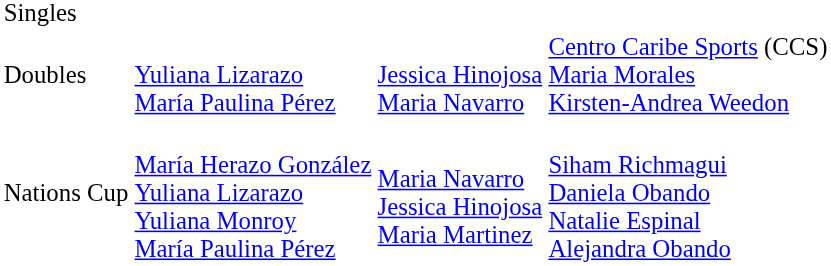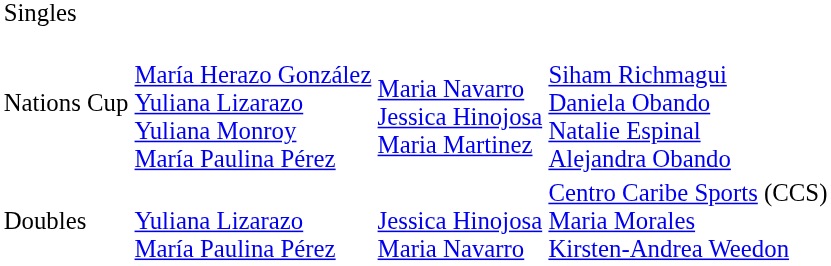 <table>
 <tr>
 <td>Singles</td>
 <td></td>
 <td></td>
 <td></td>
 </tr>
 <tr>
+<td>Nations Cup</td>
+<td><br><a href='#'>María Herazo González</a><br><a href='#'>Yuliana Lizarazo</a><br><a href='#'>Yuliana Monroy</a><br><a href='#'>María Paulina Pérez</a></td>
+<td><br><a href='#'>Maria Navarro</a><br><a href='#'>Jessica Hinojosa</a><br><a href='#'>Maria Martinez</a></td>
+<td><br><a href='#'>Siham Richmagui</a><br><a href='#'>Daniela Obando</a><br><a href='#'>Natalie Espinal</a><br><a href='#'>Alejandra Obando</a></td>
+</tr>
+<tr>
 <td>Doubles</td>
 <td><br><a href='#'>Yuliana Lizarazo</a><br><a href='#'>María Paulina Pérez</a></td>
 <td><br><a href='#'>Jessica Hinojosa</a><br><a href='#'>Maria Navarro</a></td>
 <td><a href='#'>Centro Caribe Sports</a> (CCS)<br><a href='#'>Maria Morales</a><br><a href='#'>Kirsten-Andrea Weedon</a></td>
 </tr>
-<tr>
-<td>Nations Cup</td>
-<td><br><a href='#'>María Herazo González</a><br><a href='#'>Yuliana Lizarazo</a><br><a href='#'>Yuliana Monroy</a><br><a href='#'>María Paulina Pérez</a></td>
-<td><br><a href='#'>Maria Navarro</a><br><a href='#'>Jessica Hinojosa</a><br><a href='#'>Maria Martinez</a></td>
-<td><br><a href='#'>Siham Richmagui</a><br><a href='#'>Daniela Obando</a><br><a href='#'>Natalie Espinal</a><br><a href='#'>Alejandra Obando</a></td>
-</tr>
 </table>
